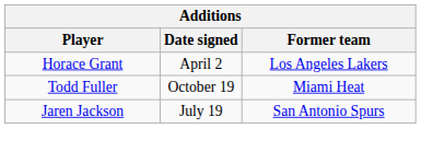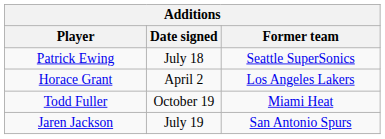 <table class="wikitable" style="text-align:center">
 <tr>
 <th colspan=3>Additions</th>
 </tr>
 <tr>
 <th style="width:160px">Player</th>
 <th style="width:80px">Date signed</th>
 <th style="width:180px">Former team</th>
+</tr>
+<tr>
+<td><a href='#'>Patrick Ewing</a></td>
+<td>July 18</td>
+<td><a href='#'>Seattle SuperSonics</a></td>
 </tr>
 <tr>
 <td><a href='#'>Horace Grant</a></td>
 <td>April 2</td>
 <td><a href='#'>Los Angeles Lakers</a></td>
 </tr>
 <tr>
 <td><a href='#'>Todd Fuller</a></td>
 <td>October 19</td>
 <td><a href='#'>Miami Heat</a></td>
 </tr>
 <tr>
 <td><a href='#'>Jaren Jackson</a></td>
 <td>July 19</td>
 <td><a href='#'>San Antonio Spurs</a></td>
 </tr>
 </table>
